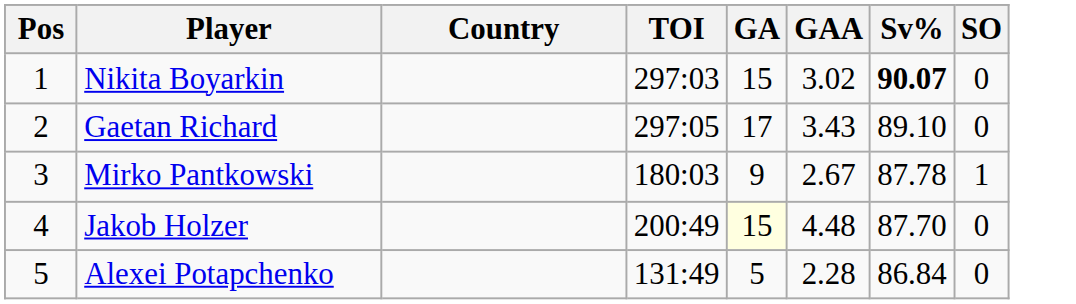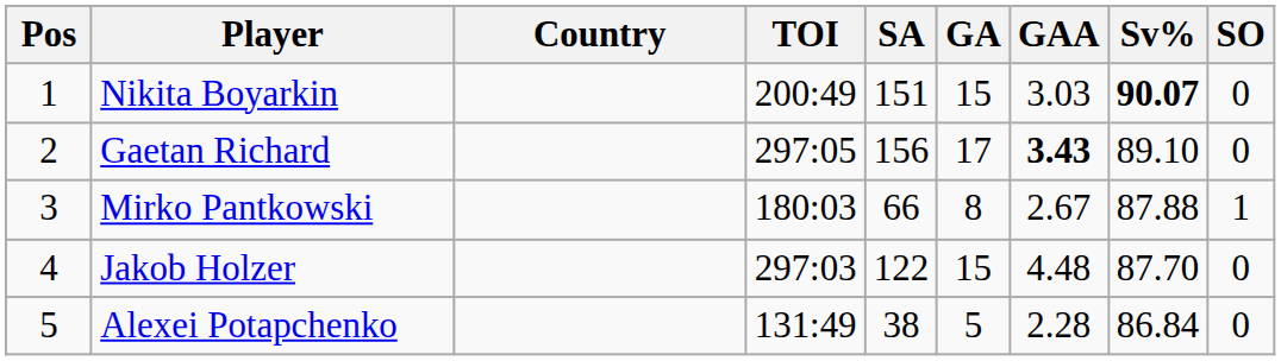 <table class="wikitable sortable" style="text-align: center;">
 <tr>
 <th width=30>Pos</th>
 <th width=150>Player</th>
 <th width=120>Country</th>
 <th width=20>TOI</th>
+<th width=20>SA</th>
 <th width=20>GA</th>
 <th width=20>GAA</th>
 <th width=20>Sv%</th>
 <th width=20>SO</th>
 </tr>
 <tr>
 <td>1</td>
 <td align=left><a href='#'>Nikita Boyarkin</a></td>
 <td align=left></td>
-<td>297:03</td>
+<td>200:49</td>
+<td>151</td>
 <td>15</td>
-<td>3.02</td>
+<td>3.03</td>
 <td><strong>90.07</strong></td>
 <td>0</td>
 </tr>
 <tr>
 <td>2</td>
 <td align=left><a href='#'>Gaetan Richard</a></td>
 <td align=left></td>
 <td>297:05</td>
+<td>156</td>
 <td>17</td>
-<td>3.43</td>
+<td><strong>3.43</strong></td>
 <td>89.10</td>
 <td>0</td>
 </tr>
 <tr>
 <td>3</td>
 <td align=left><a href='#'>Mirko Pantkowski</a></td>
 <td align=left></td>
 <td>180:03</td>
-<td>9</td>
+<td>66</td>
+<td>8</td>
 <td>2.67</td>
-<td>87.78</td>
+<td>87.88</td>
 <td>1</td>
 </tr>
 <tr>
 <td>4</td>
 <td align=left><a href='#'>Jakob Holzer</a></td>
 <td align=left></td>
-<td>200:49</td>
-<td style="background: lightyellow;">15</td>
+<td>297:03</td>
+<td>122</td>
+<td>15</td>
 <td>4.48</td>
 <td>87.70</td>
 <td>0</td>
 </tr>
 <tr>
 <td>5</td>
 <td align=left><a href='#'>Alexei Potapchenko</a></td>
 <td align=left></td>
 <td>131:49</td>
+<td>38</td>
 <td>5</td>
 <td>2.28</td>
 <td>86.84</td>
 <td>0</td>
 </tr>
 </table>
